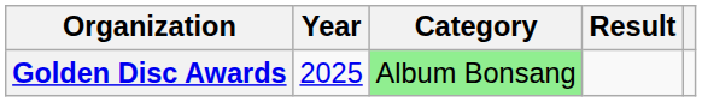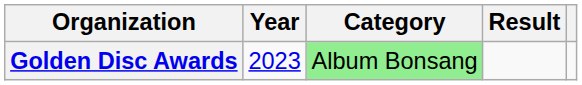 <table class="wikitable plainrowheaders">
 <tr>
 <th>Organization</th>
 <th>Year</th>
 <th>Category</th>
 <th>Result</th>
 <th class="unsortable"></th>
 </tr>
 <tr>
 <th scope="row"><a href='#'>Golden Disc Awards</a></th>
-<td style="text-align:center"><a href='#'>2025</a></td>
+<td style="text-align:center"><a href='#'>2023</a></td>
 <td style="background: lightgreen;">Album Bonsang</td>
 <td></td>
 <td style="text-align:center"></td>
 </tr>
 </table>
